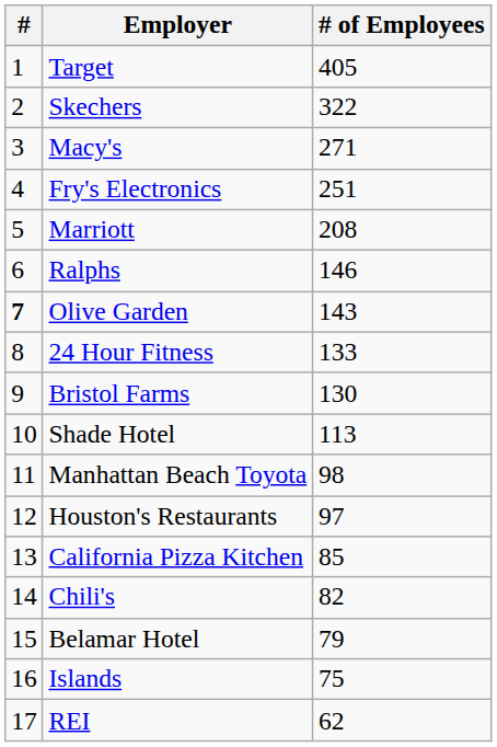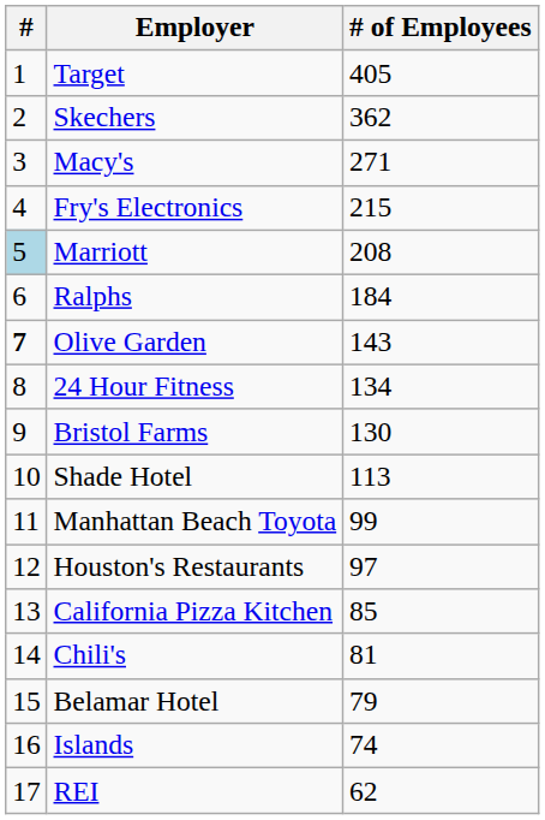 <table class="wikitable">
 <tr>
 <th>#</th>
 <th>Employer</th>
 <th># of Employees</th>
 </tr>
 <tr>
 <td>1</td>
 <td><a href='#'>Target</a></td>
 <td>405</td>
 </tr>
 <tr>
 <td>2</td>
 <td><a href='#'>Skechers</a></td>
-<td>322</td>
+<td>362</td>
 </tr>
 <tr>
 <td>3</td>
 <td><a href='#'>Macy's</a></td>
 <td>271</td>
 </tr>
 <tr>
 <td>4</td>
 <td><a href='#'>Fry's Electronics</a></td>
-<td>251</td>
+<td>215</td>
 </tr>
 <tr>
-<td>5</td>
+<td style="background: lightblue;">5</td>
 <td><a href='#'>Marriott</a></td>
 <td>208</td>
 </tr>
 <tr>
 <td>6</td>
 <td><a href='#'>Ralphs</a></td>
-<td>146</td>
+<td>184</td>
 </tr>
 <tr>
 <td><strong>7</strong></td>
 <td><a href='#'>Olive Garden</a></td>
 <td>143</td>
 </tr>
 <tr>
 <td>8</td>
 <td><a href='#'>24 Hour Fitness</a></td>
-<td>133</td>
+<td>134</td>
 </tr>
 <tr>
 <td>9</td>
 <td><a href='#'>Bristol Farms</a></td>
 <td>130</td>
 </tr>
 <tr>
 <td>10</td>
 <td>Shade Hotel</td>
 <td>113</td>
 </tr>
 <tr>
 <td>11</td>
 <td>Manhattan Beach <a href='#'>Toyota</a></td>
-<td>98</td>
+<td>99</td>
 </tr>
 <tr>
 <td>12</td>
 <td>Houston's Restaurants</td>
 <td>97</td>
 </tr>
 <tr>
 <td>13</td>
 <td><a href='#'>California Pizza Kitchen</a></td>
 <td>85</td>
 </tr>
 <tr>
 <td>14</td>
 <td><a href='#'>Chili's</a></td>
-<td>82</td>
+<td>81</td>
 </tr>
 <tr>
 <td>15</td>
 <td>Belamar Hotel</td>
 <td>79</td>
 </tr>
 <tr>
 <td>16</td>
 <td><a href='#'>Islands</a></td>
-<td>75</td>
+<td>74</td>
 </tr>
 <tr>
 <td>17</td>
 <td><a href='#'>REI</a></td>
 <td>62</td>
 </tr>
 </table>
